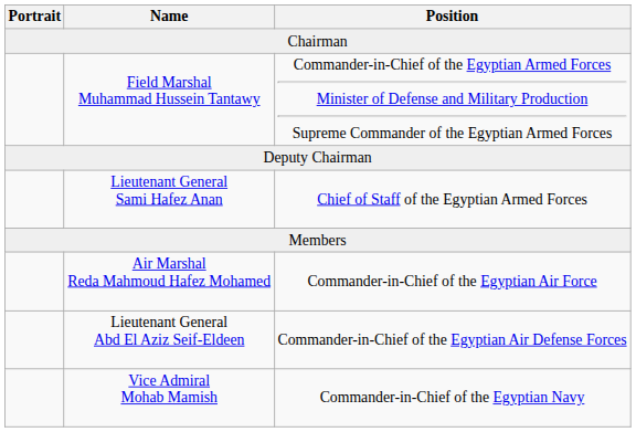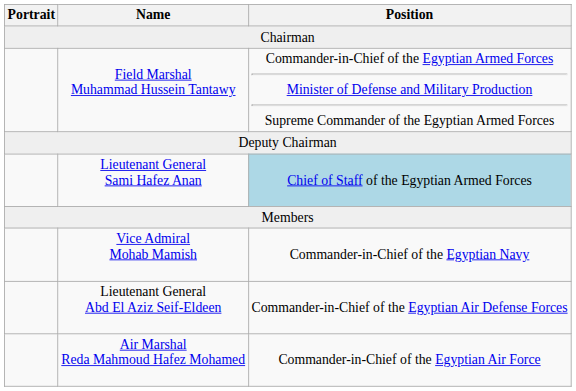 <table class="wikitable" style="text-align:center">
 <tr>
 <th>Portrait</th>
 <th>Name<br></th>
 <th>Position</th>
 </tr>
 <tr style="background:#efefef;">
 <td colspan=3>Chairman</td>
 </tr>
 <tr>
 <td></td>
 <td><a href='#'>Field Marshal</a><br><a href='#'>Muhammad Hussein Tantawy</a><br><br></td>
 <td>Commander-in-Chief of the <a href='#'>Egyptian Armed Forces</a><hr><a href='#'>Minister of Defense and Military Production</a><hr>Supreme Commander of the Egyptian Armed Forces</td>
 </tr>
 <tr style="background:#efefef;">
 <td colspan=3>Deputy Chairman</td>
 </tr>
 <tr>
 <td></td>
 <td><a href='#'>Lieutenant General</a><br><a href='#'>Sami Hafez Anan</a><br><br></td>
-<td><a href='#'>Chief of Staff</a> of the Egyptian Armed Forces</td>
+<td style="background: lightblue;"><a href='#'>Chief of Staff</a> of the Egyptian Armed Forces</td>
 </tr>
 <tr style="background:#efefef;">
 <td colspan=3>Members</td>
 </tr>
 <tr>
 <td></td>
-<td><a href='#'>Air Marshal</a><br><a href='#'>Reda Mahmoud Hafez Mohamed</a><br><br></td>
-<td>Commander-in-Chief of the <a href='#'>Egyptian Air Force</a></td>
+<td><a href='#'>Vice Admiral</a><br><a href='#'>Mohab Mamish</a><br><br></td>
+<td>Commander-in-Chief of the <a href='#'>Egyptian Navy</a></td>
 </tr>
 <tr>
 <td></td>
 <td>Lieutenant General<br><a href='#'>Abd El Aziz Seif-Eldeen</a><br><br></td>
 <td>Commander-in-Chief of the <a href='#'>Egyptian Air Defense Forces</a></td>
 </tr>
 <tr>
 <td></td>
-<td><a href='#'>Vice Admiral</a><br><a href='#'>Mohab Mamish</a><br><br></td>
-<td>Commander-in-Chief of the <a href='#'>Egyptian Navy</a></td>
+<td><a href='#'>Air Marshal</a><br><a href='#'>Reda Mahmoud Hafez Mohamed</a><br><br></td>
+<td>Commander-in-Chief of the <a href='#'>Egyptian Air Force</a></td>
 </tr>
 </table>
